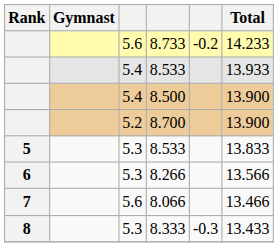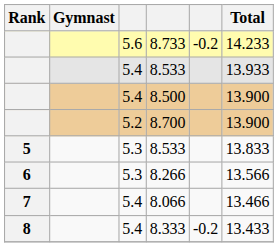 <table class="wikitable sortable" style="text-align:center; font-size:95%">
 <tr>
 <th scope=col>Rank</th>
 <th scope=col>Gymnast</th>
 <th scope=col></th>
 <th scope=col></th>
 <th scope=col></th>
 <th scope=col>Total</th>
 </tr>
 <tr bgcolor=fffcaf>
 <th scope=row style="text-align:center"></th>
 <td align=left></td>
 <td>5.6</td>
 <td>8.733</td>
 <td>-0.2</td>
 <td>14.233</td>
 </tr>
 <tr bgcolor=e5e5e5>
 <th scope=row style="text-align:center"></th>
 <td align=left></td>
 <td>5.4</td>
 <td>8.533</td>
 <td></td>
 <td>13.933</td>
 </tr>
 <tr bgcolor=eecc99>
 <th scope=row style="text-align:center"></th>
 <td align=left></td>
 <td>5.4</td>
 <td>8.500</td>
 <td></td>
 <td>13.900</td>
 </tr>
 <tr bgcolor=eecc99>
 <th scope=row style="text-align:center"></th>
 <td align=left></td>
 <td>5.2</td>
 <td>8.700</td>
 <td></td>
 <td>13.900</td>
 </tr>
 <tr>
 <th scope=row style="text-align:center">5</th>
 <td align=left></td>
 <td>5.3</td>
 <td>8.533</td>
 <td></td>
 <td>13.833</td>
 </tr>
 <tr>
 <th scope=row style="text-align:center">6</th>
 <td align=left></td>
 <td>5.3</td>
 <td>8.266</td>
 <td></td>
 <td>13.566</td>
 </tr>
 <tr>
 <th scope=row style="text-align:center">7</th>
 <td align=left></td>
-<td>5.6</td>
+<td>5.4</td>
 <td>8.066</td>
 <td></td>
 <td>13.466</td>
 </tr>
 <tr>
 <th scope=row style="text-align:center">8</th>
 <td align=left></td>
-<td>5.3</td>
+<td>5.4</td>
 <td>8.333</td>
-<td>-0.3</td>
+<td>-0.2</td>
 <td>13.433</td>
 </tr>
 <tr>
 </tr>
 </table>
